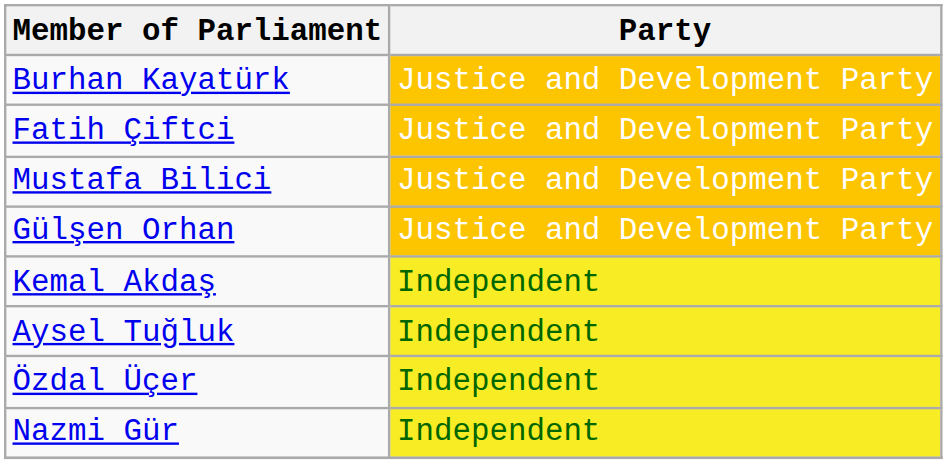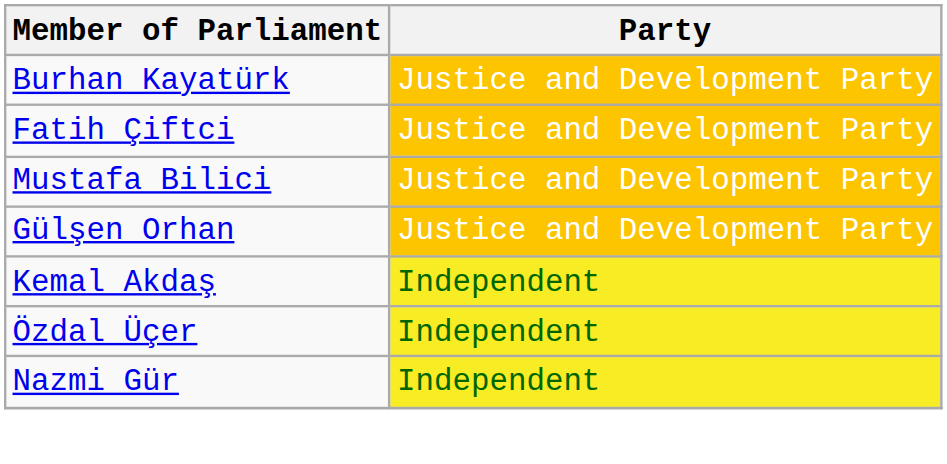 <table class="wikitable">
 <tr>
 <th>Member of Parliament</th>
 <th>Party</th>
 </tr>
 <tr>
 <td><a href='#'>Burhan Kayatürk</a></td>
 <td style="background:#FDC400; color:white">Justice and Development Party</td>
 </tr>
 <tr>
 <td><a href='#'>Fatih Çiftci</a></td>
 <td style="background:#FDC400; color:white">Justice and Development Party</td>
 </tr>
 <tr>
 <td><a href='#'>Mustafa Bilici</a></td>
 <td style="background:#FDC400; color:white">Justice and Development Party</td>
 </tr>
 <tr>
 <td><a href='#'>Gülşen Orhan</a></td>
 <td style="background:#FDC400; color:white">Justice and Development Party</td>
 </tr>
 <tr>
 <td><a href='#'>Kemal Akdaş</a></td>
 <td style="background:#F8EC24; color:#006600">Independent</td>
 </tr>
 <tr>
-<td><a href='#'>Aysel Tuğluk</a></td>
-<td style="background:#F8EC24; color:#006600">Independent</td>
-</tr>
-<tr>
 <td><a href='#'>Özdal Üçer</a></td>
 <td style="background:#F8EC24; color:#006600">Independent</td>
 </tr>
 <tr>
 <td><a href='#'>Nazmi Gür</a></td>
 <td style="background:#F8EC24; color:#006600">Independent</td>
 </tr>
 <tr>
 </tr>
 </table>
